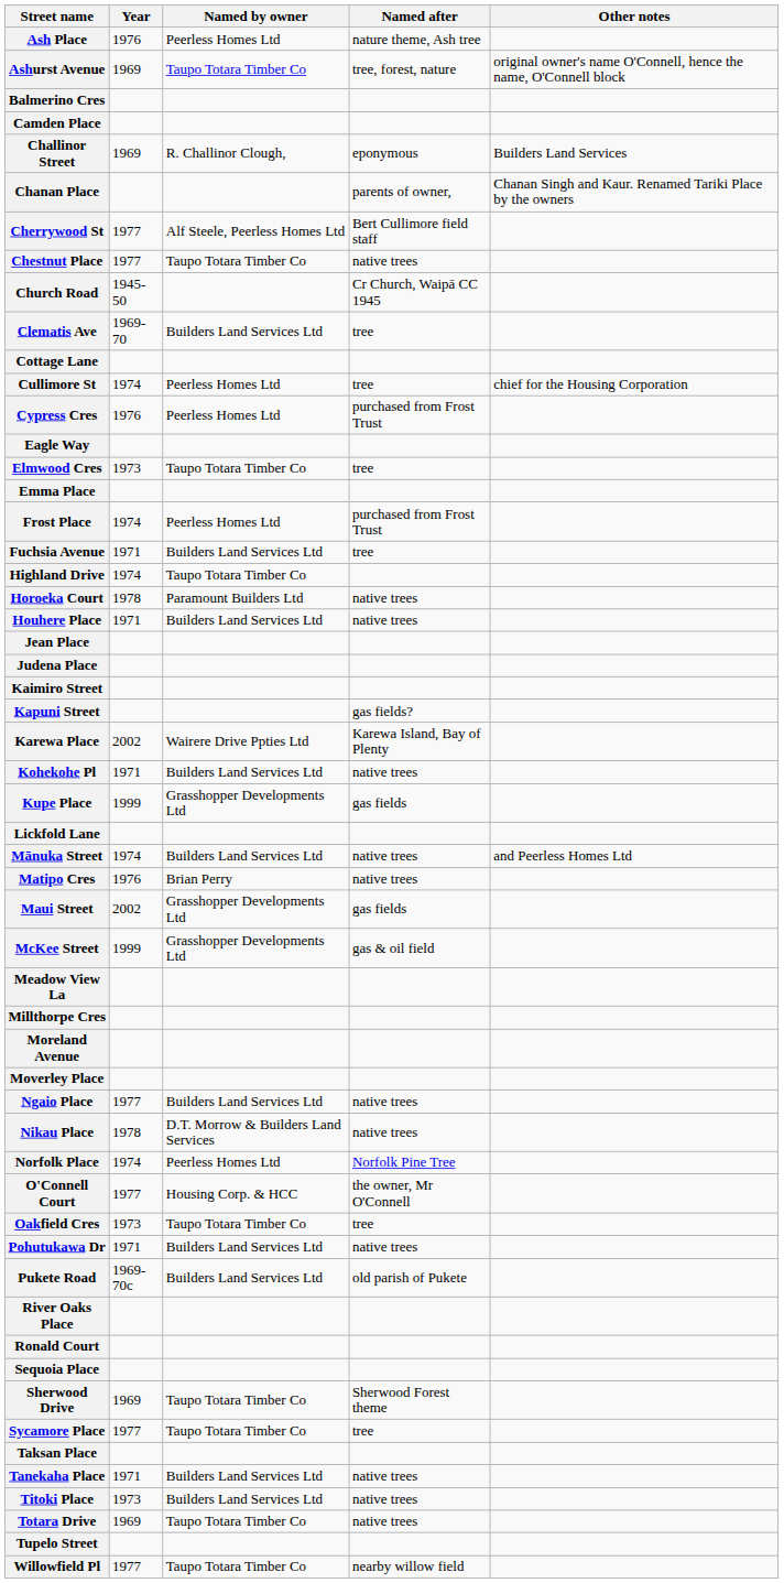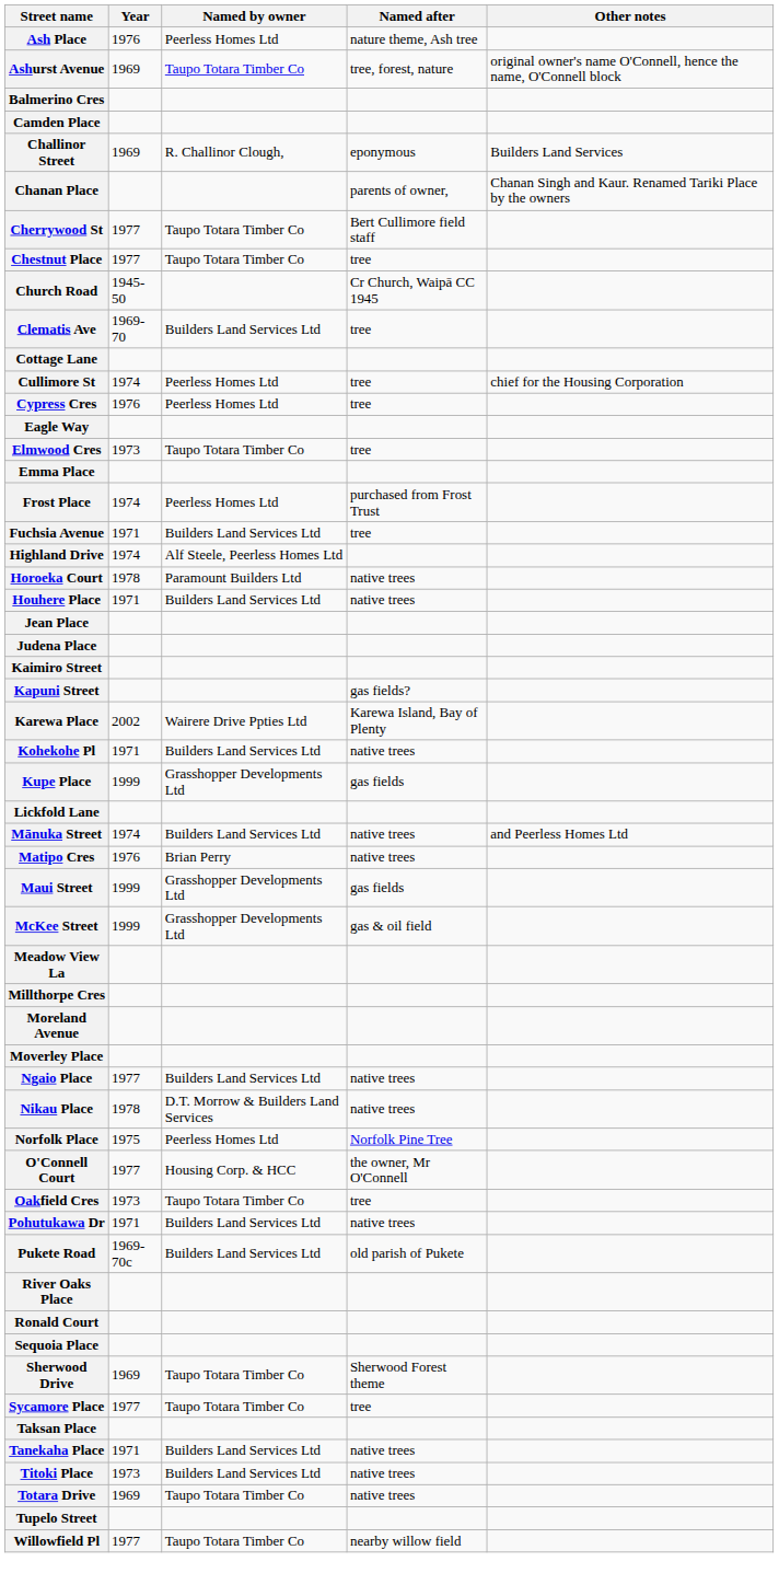 <table class="wikitable sortable" border="1">
 <tr>
 <th>Street name</th>
 <th><strong>Year</strong></th>
 <th><strong>Named by owner</strong></th>
 <th><strong>Named after</strong></th>
 <th><strong>Other notes</strong></th>
 </tr>
 <tr>
 <th><a href='#'>Ash</a> Place</th>
 <td>1976</td>
 <td>Peerless Homes Ltd</td>
 <td>nature theme, Ash tree</td>
 <td></td>
 </tr>
 <tr>
 <th><a href='#'>Ash</a>urst Avenue</th>
 <td>1969</td>
 <td><a href='#'>Taupo Totara Timber Co</a></td>
 <td>tree, forest, nature</td>
 <td>original owner's name O'Connell, hence the name, O'Connell block</td>
 </tr>
 <tr>
 <th>Balmerino Cres</th>
 <td></td>
 <td></td>
 <td></td>
 <td></td>
 </tr>
 <tr>
 <th>Camden Place</th>
 <td></td>
 <td></td>
 <td></td>
 <td></td>
 </tr>
 <tr>
 <th>Challinor Street</th>
 <td>1969</td>
 <td>R. Challinor Clough,</td>
 <td>eponymous</td>
 <td>Builders Land Services</td>
 </tr>
 <tr>
 <th>Chanan Place</th>
 <td></td>
 <td></td>
 <td>parents of owner,</td>
 <td>Chanan Singh and Kaur. Renamed Tariki Place by the owners</td>
 </tr>
 <tr>
 <th><a href='#'>Cherrywood</a> St</th>
 <td>1977</td>
-<td>Alf Steele, Peerless Homes Ltd</td>
+<td>Taupo Totara Timber Co</td>
 <td>Bert Cullimore field staff</td>
 <td></td>
 </tr>
 <tr>
 <th><a href='#'>Chestnut</a> Place</th>
 <td>1977</td>
 <td>Taupo Totara Timber Co</td>
-<td>native trees</td>
+<td>tree</td>
 <td></td>
 </tr>
 <tr>
 <th>Church Road</th>
 <td>1945-50</td>
 <td></td>
 <td>Cr Church, Waipā CC 1945</td>
 <td></td>
 </tr>
 <tr>
 <th><a href='#'>Clematis</a> Ave</th>
 <td>1969-70</td>
 <td>Builders Land Services Ltd</td>
 <td>tree</td>
 <td></td>
 </tr>
 <tr>
 <th>Cottage Lane</th>
 <td></td>
 <td></td>
 <td></td>
 <td></td>
 </tr>
 <tr>
 <th>Cullimore St</th>
 <td>1974</td>
 <td>Peerless Homes Ltd</td>
 <td>tree</td>
 <td>chief for the Housing Corporation</td>
 </tr>
 <tr>
 <th><a href='#'>Cypress</a> Cres</th>
 <td>1976</td>
 <td>Peerless Homes Ltd</td>
-<td>purchased from Frost Trust</td>
+<td>tree</td>
 <td></td>
 </tr>
 <tr>
 <th>Eagle Way</th>
 <td></td>
 <td></td>
 <td></td>
 <td></td>
 </tr>
 <tr>
 <th><a href='#'>Elmwood</a> Cres</th>
 <td>1973</td>
 <td>Taupo Totara Timber Co</td>
 <td>tree</td>
 <td></td>
 </tr>
 <tr>
 <th>Emma Place</th>
 <td></td>
 <td></td>
 <td></td>
 <td></td>
 </tr>
 <tr>
 <th>Frost Place</th>
 <td>1974</td>
 <td>Peerless Homes Ltd</td>
 <td>purchased from Frost Trust</td>
 <td></td>
 </tr>
 <tr>
 <th>Fuchsia Avenue</th>
 <td>1971</td>
 <td>Builders Land Services Ltd</td>
 <td>tree</td>
 <td></td>
 </tr>
 <tr>
 <th>Highland Drive</th>
 <td>1974</td>
-<td>Taupo Totara Timber Co</td>
+<td>Alf Steele, Peerless Homes Ltd</td>
 <td></td>
 <td></td>
 </tr>
 <tr>
 <th><a href='#'>Horoeka</a> Court</th>
 <td>1978</td>
 <td>Paramount Builders Ltd</td>
 <td>native trees</td>
 <td></td>
 </tr>
 <tr>
 <th><a href='#'>Houhere</a> Place</th>
 <td>1971</td>
 <td>Builders Land Services Ltd</td>
 <td>native trees</td>
 <td></td>
 </tr>
 <tr>
 <th>Jean Place</th>
 <td></td>
 <td></td>
 <td></td>
 <td></td>
 </tr>
 <tr>
 <th>Judena Place</th>
 <td></td>
 <td></td>
 <td></td>
 <td></td>
 </tr>
 <tr>
 <th>Kaimiro Street</th>
 <td></td>
 <td></td>
 <td></td>
 <td></td>
 </tr>
 <tr>
 <th><a href='#'>Kapuni</a> Street</th>
 <td></td>
 <td></td>
 <td>gas fields?</td>
 <td></td>
 </tr>
 <tr>
 <th>Karewa Place</th>
 <td>2002</td>
 <td>Wairere Drive Ppties Ltd</td>
 <td>Karewa Island, Bay of Plenty</td>
 <td></td>
 </tr>
 <tr>
 <th><a href='#'>Kohekohe</a> Pl</th>
 <td>1971</td>
 <td>Builders Land Services Ltd</td>
 <td>native trees</td>
 <td></td>
 </tr>
 <tr>
 <th><a href='#'>Kupe</a> Place</th>
 <td>1999</td>
 <td>Grasshopper Developments Ltd</td>
 <td>gas fields</td>
 <td></td>
 </tr>
 <tr>
 <th>Lickfold Lane</th>
 <td></td>
 <td></td>
 <td></td>
 <td></td>
 </tr>
 <tr>
 <th><a href='#'>Mānuka</a> Street</th>
 <td>1974</td>
 <td>Builders Land Services Ltd</td>
 <td>native trees</td>
 <td>and Peerless Homes Ltd</td>
 </tr>
 <tr>
 <th><a href='#'>Matipo</a> Cres</th>
 <td>1976</td>
 <td>Brian Perry</td>
 <td>native trees</td>
 <td></td>
 </tr>
 <tr>
 <th><a href='#'>Maui</a> Street</th>
-<td>2002</td>
+<td>1999</td>
 <td>Grasshopper Developments Ltd</td>
 <td>gas fields</td>
 <td></td>
 </tr>
 <tr>
 <th><a href='#'>McKee</a> Street</th>
 <td>1999</td>
 <td>Grasshopper Developments Ltd</td>
 <td>gas & oil field</td>
 <td></td>
 </tr>
 <tr>
 <th>Meadow View La</th>
 <td></td>
 <td></td>
 <td></td>
 <td></td>
 </tr>
 <tr>
 <th>Millthorpe Cres</th>
 <td></td>
 <td></td>
 <td></td>
 <td></td>
 </tr>
 <tr>
 <th>Moreland Avenue</th>
 <td></td>
 <td></td>
 <td></td>
 <td></td>
 </tr>
 <tr>
 <th>Moverley Place</th>
 <td></td>
 <td></td>
 <td></td>
 <td></td>
 </tr>
 <tr>
 <th><a href='#'>Ngaio</a> Place</th>
 <td>1977</td>
 <td>Builders Land Services Ltd</td>
 <td>native trees</td>
 <td></td>
 </tr>
 <tr>
 <th><a href='#'>Nikau</a> Place</th>
 <td>1978</td>
 <td>D.T. Morrow & Builders Land Services</td>
 <td>native trees</td>
 <td></td>
 </tr>
 <tr>
 <th>Norfolk Place</th>
-<td>1974</td>
+<td>1975</td>
 <td>Peerless Homes Ltd</td>
 <td><a href='#'>Norfolk Pine Tree</a></td>
 <td></td>
 </tr>
 <tr>
 <th>O'Connell Court</th>
 <td>1977</td>
 <td>Housing Corp. & HCC</td>
 <td>the owner, Mr O'Connell</td>
 <td></td>
 </tr>
 <tr>
 <th><a href='#'>Oak</a>field Cres</th>
 <td>1973</td>
 <td>Taupo Totara Timber Co</td>
 <td>tree</td>
 <td></td>
 </tr>
 <tr>
 <th><a href='#'>Pohutukawa</a> Dr</th>
 <td>1971</td>
 <td>Builders Land Services Ltd</td>
 <td>native trees</td>
 <td></td>
 </tr>
 <tr>
 <th>Pukete Road</th>
 <td>1969-70c</td>
 <td>Builders Land Services Ltd</td>
 <td>old parish of Pukete</td>
 <td></td>
 </tr>
 <tr>
 <th>River Oaks Place</th>
 <td></td>
 <td></td>
 <td></td>
 <td></td>
 </tr>
 <tr>
 <th>Ronald Court</th>
 <td></td>
 <td></td>
 <td></td>
 <td></td>
 </tr>
 <tr>
 <th>Sequoia Place</th>
 <td></td>
 <td></td>
 <td></td>
 <td></td>
 </tr>
 <tr>
 <th>Sherwood Drive</th>
 <td>1969</td>
 <td>Taupo Totara Timber Co</td>
 <td>Sherwood Forest theme</td>
 <td></td>
 </tr>
 <tr>
 <th><a href='#'>Sycamore</a> Place</th>
 <td>1977</td>
 <td>Taupo Totara Timber Co</td>
 <td>tree</td>
 <td></td>
 </tr>
 <tr>
 <th>Taksan Place</th>
 <td></td>
 <td></td>
 <td></td>
 <td></td>
 </tr>
 <tr>
 <th><a href='#'>Tanekaha</a> Place</th>
 <td>1971</td>
 <td>Builders Land Services Ltd</td>
 <td>native trees</td>
 <td></td>
 </tr>
 <tr>
 <th><a href='#'>Titoki</a> Place</th>
 <td>1973</td>
 <td>Builders Land Services Ltd</td>
 <td>native trees</td>
 <td></td>
 </tr>
 <tr>
 <th><a href='#'>Totara</a> Drive</th>
 <td>1969</td>
 <td>Taupo Totara Timber Co</td>
 <td>native trees</td>
 <td></td>
 </tr>
 <tr>
 <th>Tupelo Street</th>
 <td></td>
 <td></td>
 <td></td>
 <td></td>
 </tr>
 <tr>
 <th>Willowfield Pl</th>
 <td>1977</td>
 <td>Taupo Totara Timber Co</td>
 <td>nearby willow field</td>
 <td></td>
 </tr>
 </table>
